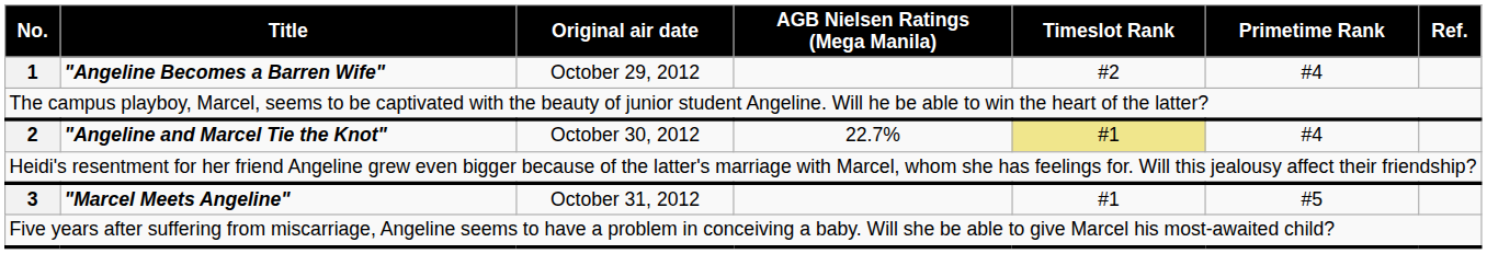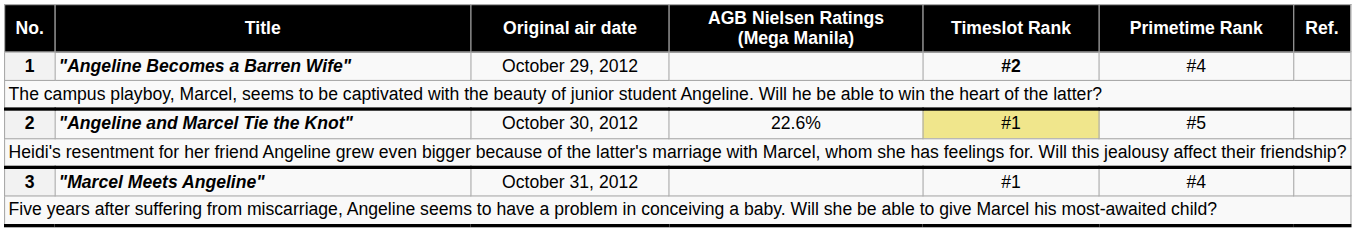 <table class="wikitable" style="text-align:center">
 <tr>
 <th style="background:#000000; color:#ffffff">No.</th>
 <th style="background:#000000; color:#ffffff">Title</th>
 <th style="background:#000000; color:#ffffff">Original air date</th>
 <th style="background:#000000; color:#ffffff">AGB Nielsen Ratings<br>(Mega Manila)</th>
 <th style="background:#000000; color:#ffffff">Timeslot Rank</th>
 <th style="background:#000000; color:#ffffff">Primetime Rank</th>
 <th style="background:#000000; color:#ffffff">Ref.</th>
 </tr>
 <tr>
 <th>1</th>
 <td align="left"><strong><em>"Angeline Becomes a Barren Wife"</em></strong></td>
 <td>October 29, 2012</td>
 <td></td>
-<td>#2</td>
+<td><strong>#2</strong></td>
 <td>#4</td>
 <td></td>
 </tr>
 <tr>
 <td colspan = "7" style="text-align: left; border-bottom: 3px solid #000000;">The campus playboy, Marcel, seems to be captivated with the beauty of junior student Angeline. Will he be able to win the heart of the latter?</td>
 </tr>
 <tr>
 <th>2</th>
 <td align="left"><strong><em>"Angeline and Marcel Tie the Knot"</em></strong></td>
 <td>October 30, 2012</td>
-<td>22.7%</td>
+<td>22.6%</td>
 <td style="background: khaki;">#1</td>
-<td>#4</td>
+<td>#5</td>
 <td></td>
 </tr>
 <tr>
 <td colspan = "7" style="text-align: left; border-bottom: 3px solid #000000;">Heidi's resentment for her friend Angeline grew even bigger because of the latter's marriage with Marcel, whom she has feelings for. Will this jealousy affect their friendship?</td>
 </tr>
 <tr>
 <th>3</th>
 <td align="left"><strong><em>"Marcel Meets Angeline"</em></strong></td>
 <td>October 31, 2012</td>
 <td></td>
 <td>#1</td>
-<td>#5</td>
+<td>#4</td>
 <td></td>
 </tr>
 <tr>
 <td colspan = "7" style="text-align: left; border-bottom: 3px solid #000000;">Five years after suffering from miscarriage, Angeline seems to have a problem in conceiving a baby. Will she be able to give Marcel his most-awaited child?</td>
 </tr>
 </table>
